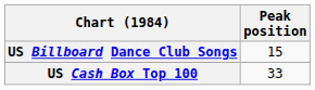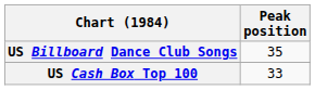 <table class="wikitable sortable plainrowheaders" style="text-align:center">
 <tr>
 <th>Chart (1984)</th>
 <th>Peak<br>position</th>
 </tr>
 <tr>
 <th scope="row">US <a href='#'><em>Billboard</em></a> <a href='#'>Dance Club Songs</a></th>
-<td>15</td>
+<td>35</td>
 </tr>
 <tr>
 </tr>
 <tr>
 <th scope="row">US <a href='#'><em>Cash Box</em> Top 100</a></th>
 <td>33</td>
 </tr>
 </table>
